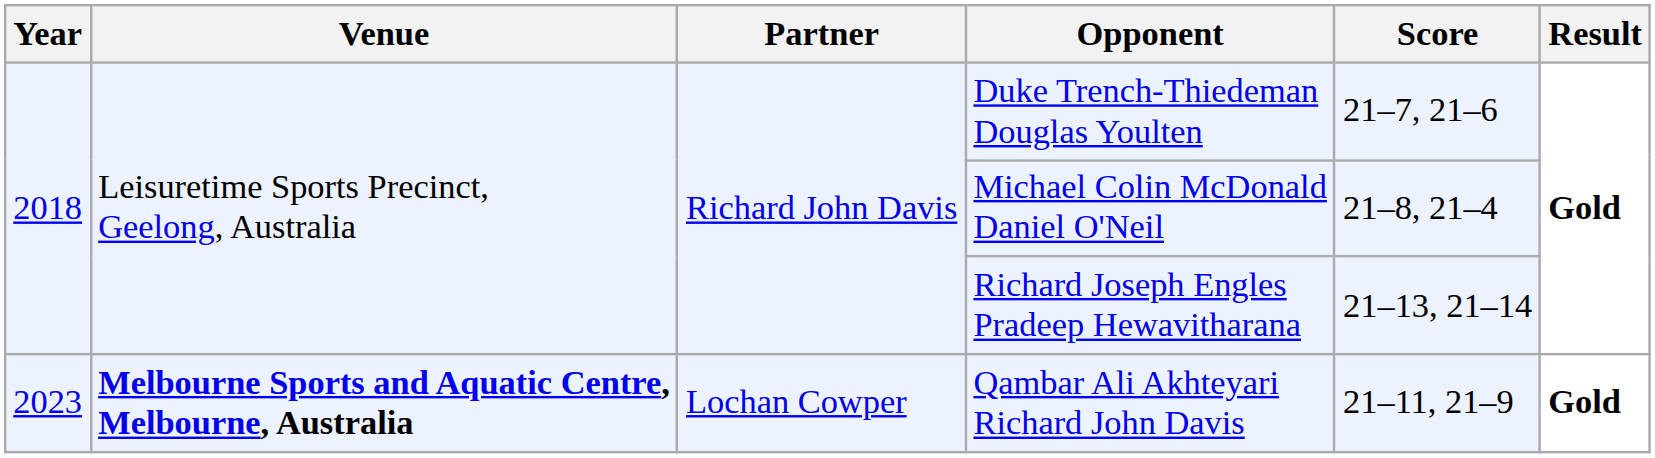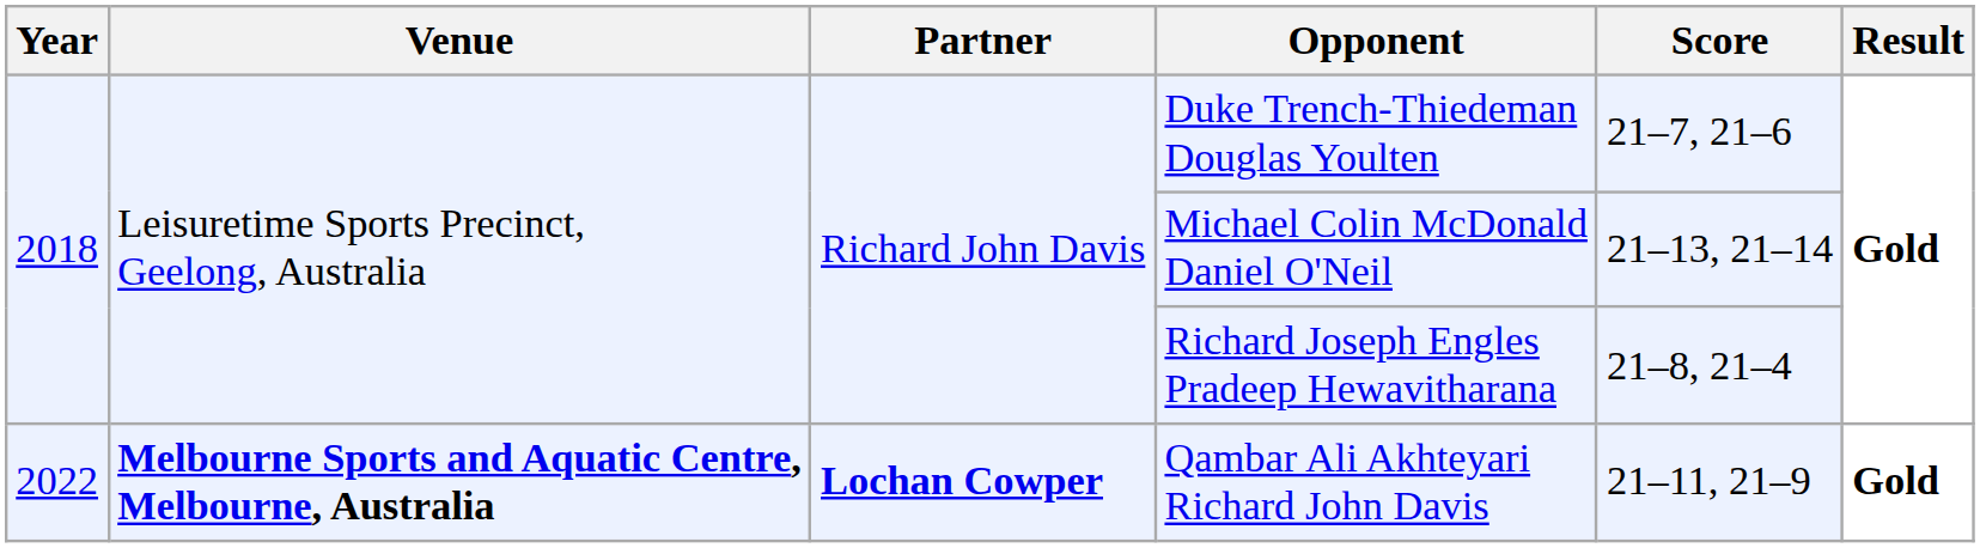 <table class="sortable wikitable" style="font-size: 90%;">
 <tr>
 <th>Year</th>
 <th>Venue</th>
 <th>Partner</th>
 <th>Opponent</th>
 <th>Score</th>
 <th>Result</th>
 </tr>
 <tr style="background:#ECF2FF">
 <td rowspan="3" align="center"><a href='#'>2018</a></td>
 <td rowspan="3" align="left">Leisuretime Sports Precinct,<br><a href='#'>Geelong</a>, Australia</td>
 <td rowspan="3" align="left"> <a href='#'>Richard John Davis</a></td>
 <td align="left"> <a href='#'>Duke Trench-Thiedeman</a><br> <a href='#'>Douglas Youlten</a></td>
 <td>21–7, 21–6</td>
 <td rowspan="3" style="text-align:left; background:white"> <strong>Gold</strong></td>
 </tr>
 <tr style="background:#ECF2FF">
 <td align="left"> <a href='#'>Michael Colin McDonald</a><br> <a href='#'>Daniel O'Neil</a></td>
+<td>21–13, 21–14</td>
+</tr>
+<tr style="background:#ECF2FF">
+<td align="left"> <a href='#'>Richard Joseph Engles</a><br> <a href='#'>Pradeep Hewavitharana</a></td>
 <td>21–8, 21–4</td>
 </tr>
 <tr style="background:#ECF2FF">
-<td align="left"> <a href='#'>Richard Joseph Engles</a><br> <a href='#'>Pradeep Hewavitharana</a></td>
-<td>21–13, 21–14</td>
-</tr>
-<tr style="background:#ECF2FF">
-<td align="center"><a href='#'>2023</a></td>
+<td align="center"><a href='#'>2022</a></td>
 <td align="left"><strong><a href='#'>Melbourne Sports and Aquatic Centre</a>,<br><a href='#'>Melbourne</a>, Australia</strong></td>
-<td align="left"> <a href='#'>Lochan Cowper</a></td>
+<td align="left"><strong> <a href='#'>Lochan Cowper</a></strong></td>
 <td align="left"> <a href='#'>Qambar Ali Akhteyari</a><br> <a href='#'>Richard John Davis</a></td>
 <td align="left">21–11, 21–9</td>
 <td style="text-align:left; background:white"> <strong>Gold</strong></td>
 </tr>
 </table>
